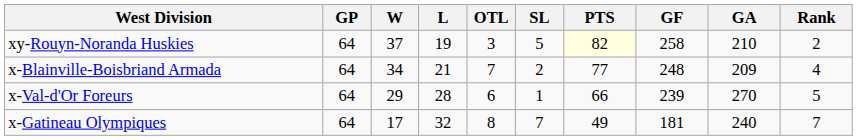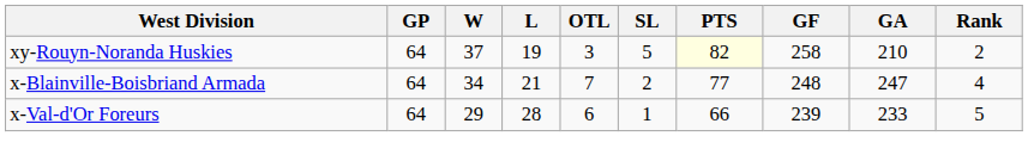 <table class="wikitable" style="text-align:center">
 <tr>
 <th bgcolor="#DDDDFF" width="33%">West Division</th>
 <th bgcolor="#DDDDFF" width="5%">GP</th>
 <th bgcolor="#DDDDFF" width="5%">W</th>
 <th bgcolor="#DDDDFF" width="5%">L</th>
 <th bgcolor="#DDDDFF" width="5%">OTL</th>
 <th bgcolor="#DDDDFF" width="5%">SL</th>
 <th bgcolor="#DDDDFF" width="7.5%">PTS</th>
 <th bgcolor="#DDDDFF" width="7.5%">GF</th>
 <th bgcolor="#DDDDFF" width="7.5%">GA</th>
 <th bgcolor="#DDDDFF" width="7.5%">Rank</th>
 </tr>
 <tr>
 <td align=left>xy-<a href='#'>Rouyn-Noranda Huskies</a></td>
 <td>64</td>
 <td>37</td>
 <td>19</td>
 <td>3</td>
 <td>5</td>
 <td style="background: lightyellow;">82</td>
 <td>258</td>
 <td>210</td>
 <td>2</td>
 </tr>
 <tr>
 <td align=left>x-<a href='#'>Blainville-Boisbriand Armada</a></td>
 <td>64</td>
 <td>34</td>
 <td>21</td>
 <td>7</td>
 <td>2</td>
 <td>77</td>
 <td>248</td>
-<td>209</td>
+<td>247</td>
 <td>4</td>
 </tr>
 <tr>
 <td align=left>x-<a href='#'>Val-d'Or Foreurs</a></td>
 <td>64</td>
 <td>29</td>
 <td>28</td>
 <td>6</td>
 <td>1</td>
 <td>66</td>
 <td>239</td>
-<td>270</td>
+<td>233</td>
 <td>5</td>
 </tr>
-<tr>
-<td align=left>x-<a href='#'>Gatineau Olympiques</a></td>
-<td>64</td>
-<td>17</td>
-<td>32</td>
-<td>8</td>
-<td>7</td>
-<td>49</td>
-<td>181</td>
-<td>240</td>
-<td>7</td>
-</tr>
 </table>
